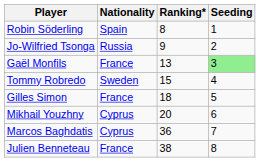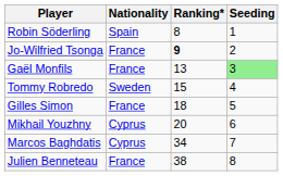 <table class="wikitable" border="1">
 <tr>
 <th>Player</th>
 <th>Nationality</th>
 <th>Ranking*</th>
 <th>Seeding</th>
 </tr>
 <tr>
 <td><a href='#'>Robin Söderling</a></td>
 <td> <a href='#'>Spain</a></td>
 <td>8</td>
 <td>1</td>
 </tr>
 <tr>
 <td><a href='#'>Jo-Wilfried Tsonga</a></td>
-<td> <a href='#'>Russia</a></td>
-<td>9</td>
+<td> <a href='#'>France</a></td>
+<td><strong>9</strong></td>
 <td>2</td>
 </tr>
 <tr>
 <td><a href='#'>Gaël Monfils</a></td>
 <td> <a href='#'>France</a></td>
 <td>13</td>
 <td style="background: lightgreen;">3</td>
 </tr>
 <tr>
 <td><a href='#'>Tommy Robredo</a></td>
 <td> <a href='#'>Sweden</a></td>
 <td>15</td>
 <td>4</td>
 </tr>
 <tr>
 <td><a href='#'>Gilles Simon</a></td>
 <td> <a href='#'>France</a></td>
 <td>18</td>
 <td>5</td>
 </tr>
 <tr>
 <td><a href='#'>Mikhail Youzhny</a></td>
 <td> <a href='#'>Cyprus</a></td>
 <td>20</td>
 <td>6</td>
 </tr>
 <tr>
 <td><a href='#'>Marcos Baghdatis</a></td>
 <td> <a href='#'>Cyprus</a></td>
-<td>36</td>
+<td>34</td>
 <td>7</td>
 </tr>
 <tr>
 <td><a href='#'>Julien Benneteau</a></td>
 <td> <a href='#'>France</a></td>
 <td>38</td>
 <td>8</td>
 </tr>
 </table>
